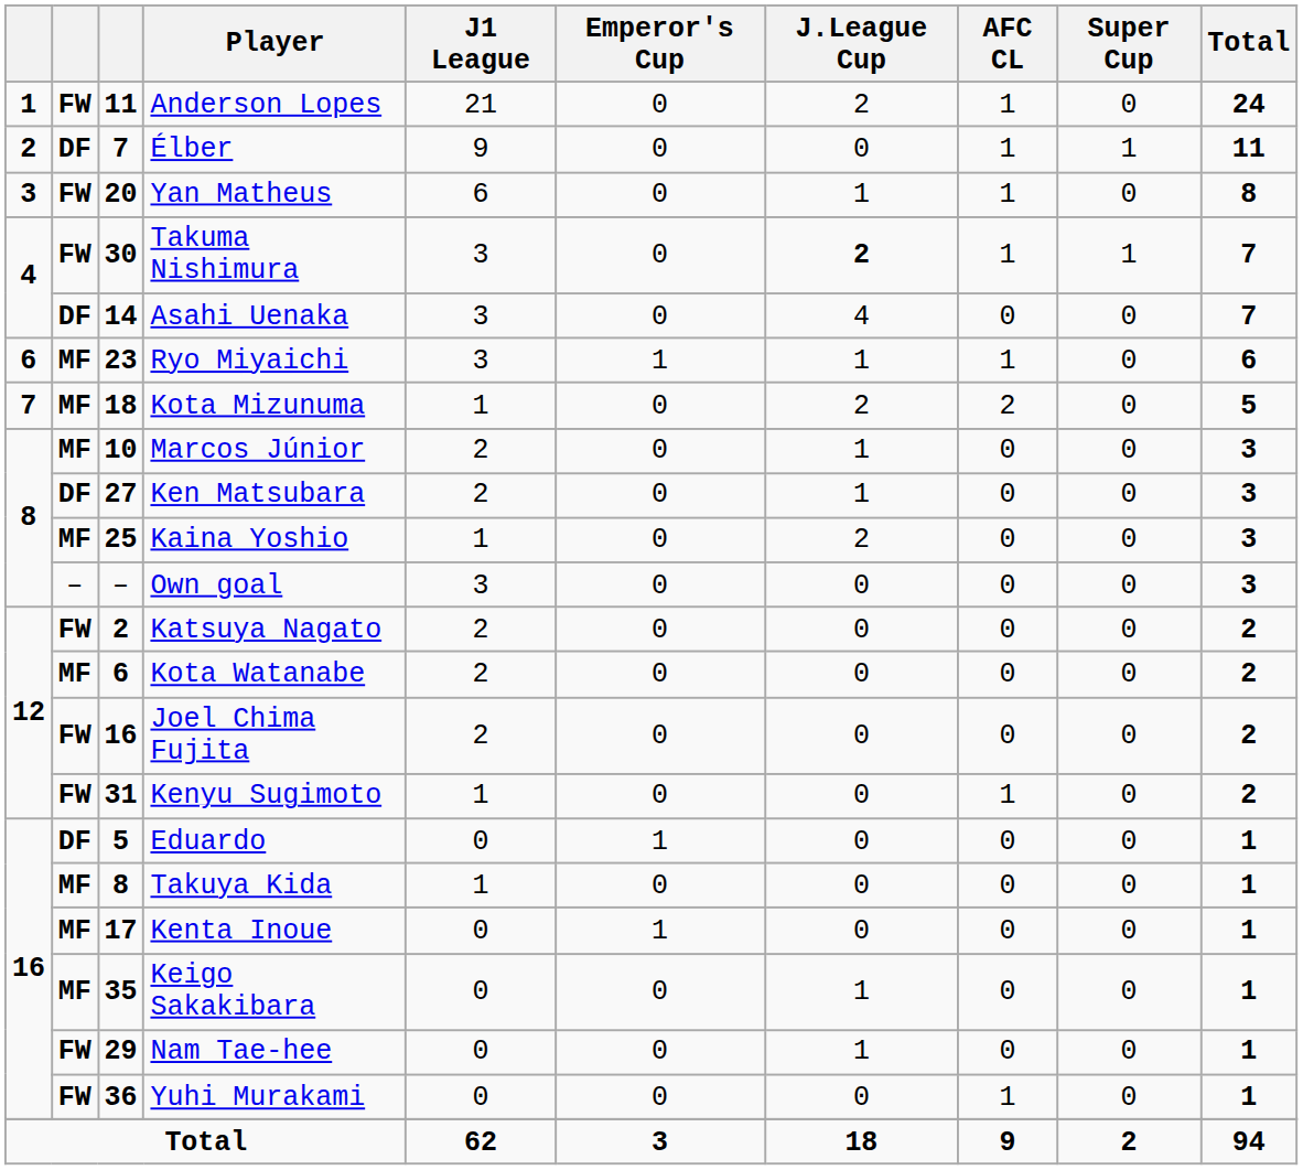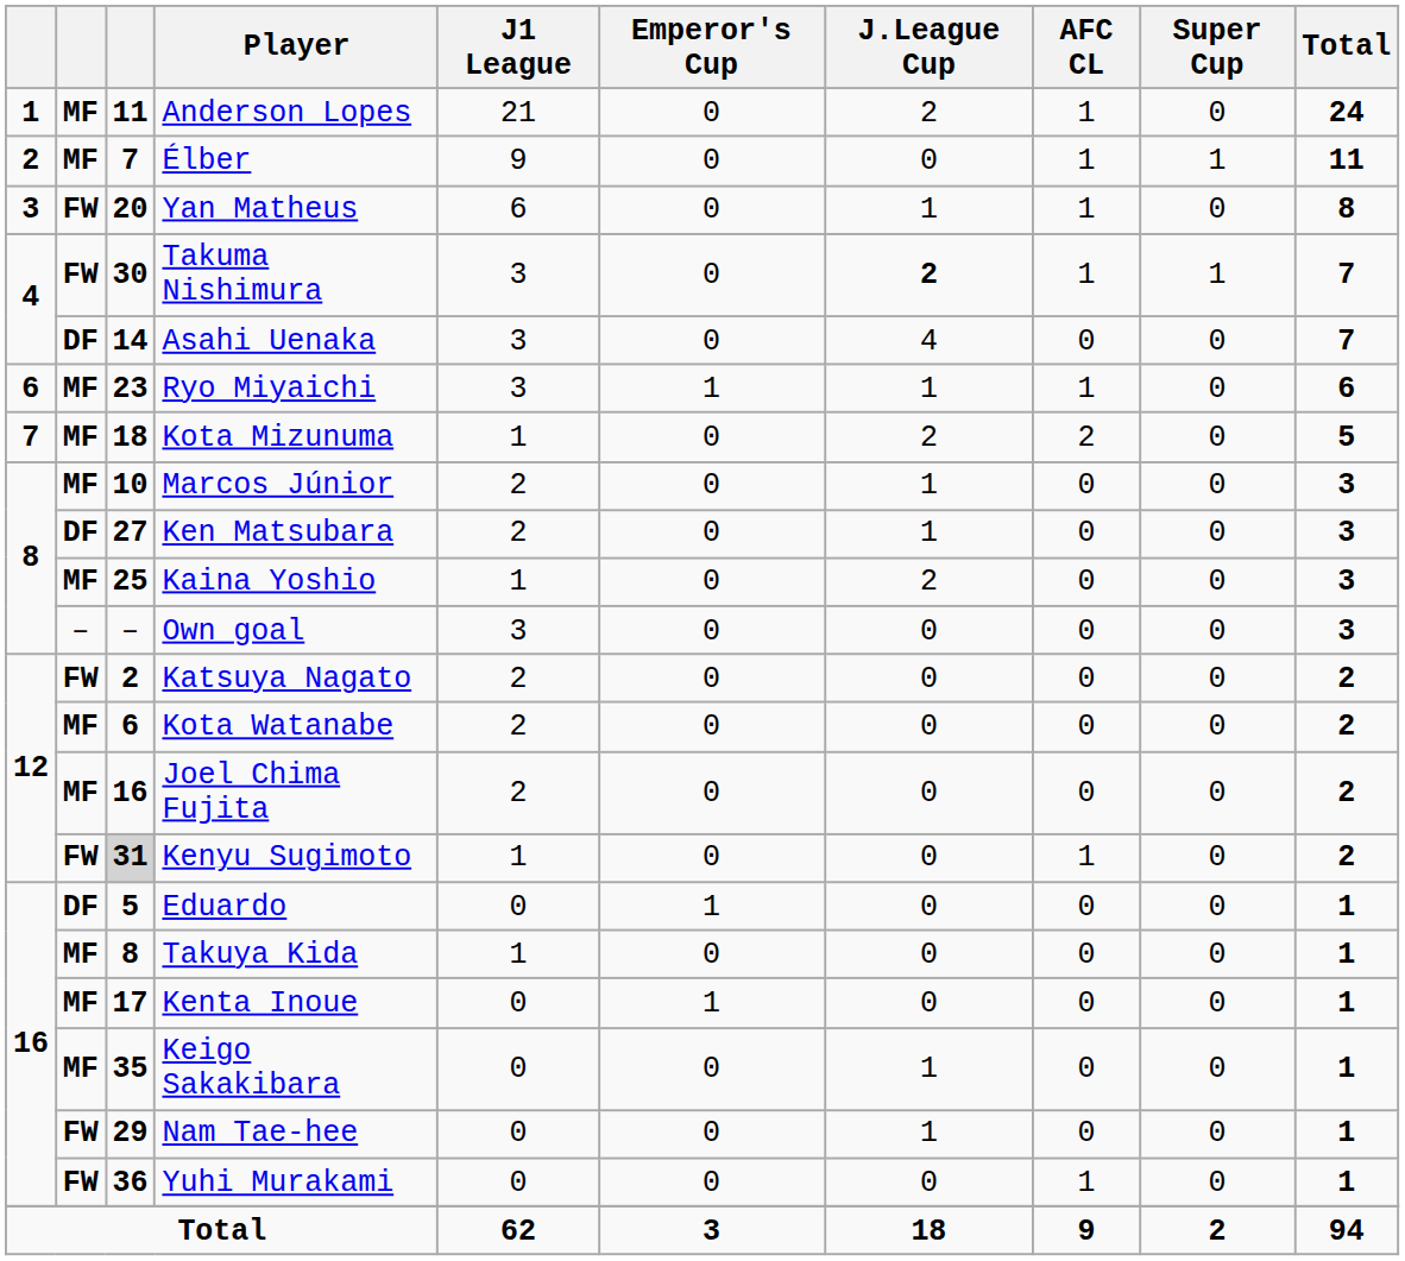 <table class="wikitable sortable" style="text-align:center">
 <tr>
 <th></th>
 <th></th>
 <th></th>
 <th>Player</th>
 <th>J1 League</th>
 <th>Emperor's Cup</th>
 <th>J.League Cup</th>
 <th>AFC CL</th>
 <th>Super Cup</th>
 <th><strong>Total</strong></th>
 </tr>
 <tr>
 <td rowspan="1"><strong>1</strong></td>
-<td><strong>FW</strong></td>
+<td><strong>MF</strong></td>
 <td><strong>11</strong></td>
 <td style="text-align:left;"> <a href='#'>Anderson Lopes</a></td>
 <td>21</td>
 <td>0</td>
 <td>2</td>
 <td>1</td>
 <td>0</td>
 <td><strong>24</strong></td>
 </tr>
 <tr>
 <td rowspan="1"><strong>2</strong></td>
-<td><strong>DF</strong></td>
+<td><strong>MF</strong></td>
 <td><strong>7</strong></td>
 <td style="text-align:left;"> <a href='#'>Élber</a></td>
 <td>9</td>
 <td>0</td>
 <td>0</td>
 <td>1</td>
 <td>1</td>
 <td><strong>11</strong></td>
 </tr>
 <tr>
 <td rowspan="1"><strong>3</strong></td>
 <td><strong>FW</strong></td>
 <td><strong>20</strong></td>
 <td style="text-align:left;"> <a href='#'>Yan Matheus</a></td>
 <td>6</td>
 <td>0</td>
 <td>1</td>
 <td>1</td>
 <td>0</td>
 <td><strong>8</strong></td>
 </tr>
 <tr>
 <td rowspan="2"><strong>4</strong></td>
 <td><strong>FW</strong></td>
 <td><strong>30</strong></td>
 <td style="text-align:left;"> <a href='#'>Takuma Nishimura</a></td>
 <td>3</td>
 <td>0</td>
 <td><strong>2</strong></td>
 <td>1</td>
 <td>1</td>
 <td><strong>7</strong></td>
 </tr>
 <tr>
 <td><strong>DF</strong></td>
 <td><strong>14</strong></td>
 <td style="text-align:left;"> <a href='#'>Asahi Uenaka</a></td>
 <td>3</td>
 <td>0</td>
 <td>4</td>
 <td>0</td>
 <td>0</td>
 <td><strong>7</strong></td>
 </tr>
 <tr>
 <td rowspan="1"><strong>6</strong></td>
 <td><strong>MF</strong></td>
 <td><strong>23</strong></td>
 <td style="text-align:left;"> <a href='#'>Ryo Miyaichi</a></td>
 <td>3</td>
 <td>1</td>
 <td>1</td>
 <td>1</td>
 <td>0</td>
 <td><strong>6</strong></td>
 </tr>
 <tr>
 <td rowspan="1"><strong>7</strong></td>
 <td><strong>MF</strong></td>
 <td><strong>18</strong></td>
 <td style="text-align:left;"> <a href='#'>Kota Mizunuma</a></td>
 <td>1</td>
 <td>0</td>
 <td>2</td>
 <td>2</td>
 <td>0</td>
 <td><strong>5</strong></td>
 </tr>
 <tr>
 <td rowspan="4"><strong>8</strong></td>
 <td><strong>MF</strong></td>
 <td><strong>10</strong></td>
 <td style="text-align:left;"> <a href='#'>Marcos Júnior</a></td>
 <td>2</td>
 <td>0</td>
 <td>1</td>
 <td>0</td>
 <td>0</td>
 <td><strong>3</strong></td>
 </tr>
 <tr>
 <td><strong>DF</strong></td>
 <td><strong>27</strong></td>
 <td style="text-align:left;"> <a href='#'>Ken Matsubara</a></td>
 <td>2</td>
 <td>0</td>
 <td>1</td>
 <td>0</td>
 <td>0</td>
 <td><strong>3</strong></td>
 </tr>
 <tr>
 <td><strong>MF</strong></td>
 <td><strong>25</strong></td>
 <td style="text-align:left;"> <a href='#'>Kaina Yoshio</a></td>
 <td>1</td>
 <td>0</td>
 <td>2</td>
 <td>0</td>
 <td>0</td>
 <td><strong>3</strong></td>
 </tr>
 <tr>
 <td>–</td>
 <td>–</td>
 <td align="left"><a href='#'>Own goal</a></td>
 <td>3</td>
 <td>0</td>
 <td>0</td>
 <td>0</td>
 <td>0</td>
 <td><strong>3</strong></td>
 </tr>
 <tr>
 <td rowspan="4"><strong>12</strong></td>
 <td><strong>FW</strong></td>
 <td><strong>2</strong></td>
 <td style="text-align:left;"> <a href='#'>Katsuya Nagato</a></td>
 <td>2</td>
 <td>0</td>
 <td>0</td>
 <td>0</td>
 <td>0</td>
 <td><strong>2</strong></td>
 </tr>
 <tr>
 <td><strong>MF</strong></td>
 <td><strong>6</strong></td>
 <td style="text-align:left;"> <a href='#'>Kota Watanabe</a></td>
 <td>2</td>
 <td>0</td>
 <td>0</td>
 <td>0</td>
 <td>0</td>
 <td><strong>2</strong></td>
 </tr>
 <tr>
-<td><strong>FW</strong></td>
+<td><strong>MF</strong></td>
 <td><strong>16</strong></td>
 <td style="text-align:left;"> <a href='#'>Joel Chima Fujita</a></td>
 <td>2</td>
 <td>0</td>
 <td>0</td>
 <td>0</td>
 <td>0</td>
 <td><strong>2</strong></td>
 </tr>
 <tr>
 <td><strong>FW</strong></td>
-<td><strong>31</strong></td>
+<td style="background: lightgrey;"><strong>31</strong></td>
 <td style="text-align:left;"> <a href='#'>Kenyu Sugimoto</a></td>
 <td>1</td>
 <td>0</td>
 <td>0</td>
 <td>1</td>
 <td>0</td>
 <td><strong>2</strong></td>
 </tr>
 <tr>
 <td rowspan="6"><strong>16</strong></td>
 <td><strong>DF</strong></td>
 <td><strong>5</strong></td>
 <td style="text-align:left;"> <a href='#'>Eduardo</a></td>
 <td>0</td>
 <td>1</td>
 <td>0</td>
 <td>0</td>
 <td>0</td>
 <td><strong>1</strong></td>
 </tr>
 <tr>
 <td><strong>MF</strong></td>
 <td><strong>8</strong></td>
 <td style="text-align:left;"> <a href='#'>Takuya Kida</a></td>
 <td>1</td>
 <td>0</td>
 <td>0</td>
 <td>0</td>
 <td>0</td>
 <td><strong>1</strong></td>
 </tr>
 <tr>
 <td><strong>MF</strong></td>
 <td><strong>17</strong></td>
 <td style="text-align:left;"> <a href='#'>Kenta Inoue</a></td>
 <td>0</td>
 <td>1</td>
 <td>0</td>
 <td>0</td>
 <td>0</td>
 <td><strong>1</strong></td>
 </tr>
 <tr>
 <td><strong>MF</strong></td>
 <td><strong>35</strong></td>
 <td style="text-align:left;"> <a href='#'>Keigo Sakakibara</a></td>
 <td>0</td>
 <td>0</td>
 <td>1</td>
 <td>0</td>
 <td>0</td>
 <td><strong>1</strong></td>
 </tr>
 <tr>
 <td><strong>FW</strong></td>
 <td><strong>29</strong></td>
 <td style="text-align:left;"> <a href='#'>Nam Tae-hee</a></td>
 <td>0</td>
 <td>0</td>
 <td>1</td>
 <td>0</td>
 <td>0</td>
 <td><strong>1</strong></td>
 </tr>
 <tr>
 <td><strong>FW</strong></td>
 <td><strong>36</strong></td>
 <td style="text-align:left;"> <a href='#'>Yuhi Murakami</a></td>
 <td>0</td>
 <td>0</td>
 <td>0</td>
 <td>1</td>
 <td>0</td>
 <td><strong>1</strong></td>
 </tr>
 <tr>
 </tr>
 <tr class="sortbottom">
 <td colspan="4"><strong>Total</strong></td>
 <td><strong>62</strong></td>
 <td><strong>3</strong></td>
 <td><strong>18</strong></td>
 <td><strong>9</strong></td>
 <td><strong>2</strong></td>
 <td><strong>94</strong></td>
 </tr>
 </table>
